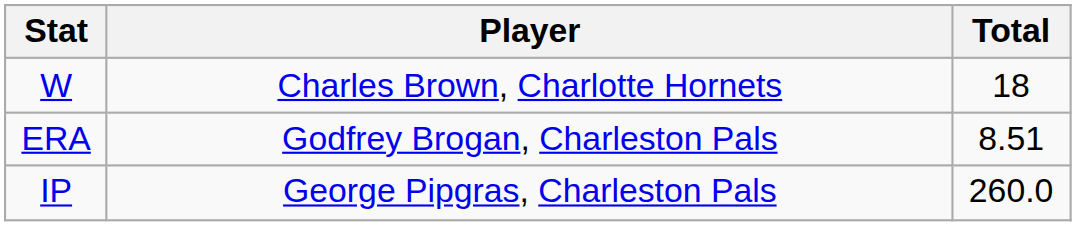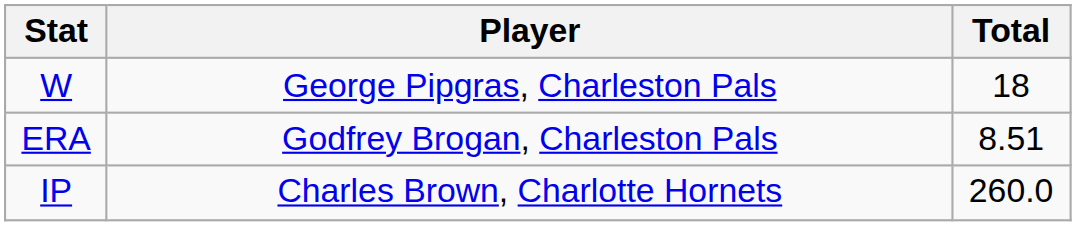 <table class="wikitable" width="40%" style="text-align:center;">
 <tr>
 <th width="5%">Stat</th>
 <th width="60%">Player</th>
 <th width="5%">Total</th>
 </tr>
 <tr>
 <td><a href='#'>W</a></td>
-<td><a href='#'>Charles Brown</a>, <a href='#'>Charlotte Hornets</a></td>
+<td><a href='#'>George Pipgras</a>, <a href='#'>Charleston Pals</a></td>
 <td>18</td>
 </tr>
 <tr>
 <td><a href='#'>ERA</a></td>
 <td><a href='#'>Godfrey Brogan</a>, <a href='#'>Charleston Pals</a></td>
 <td>8.51</td>
 </tr>
 <tr>
 <td><a href='#'>IP</a></td>
-<td><a href='#'>George Pipgras</a>, <a href='#'>Charleston Pals</a></td>
+<td><a href='#'>Charles Brown</a>, <a href='#'>Charlotte Hornets</a></td>
 <td>260.0</td>
 </tr>
 </table>
